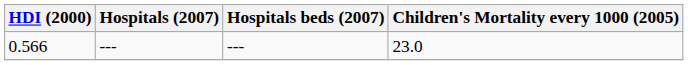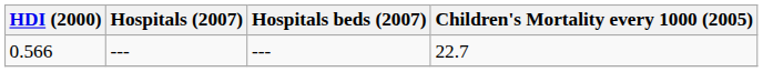 <table class="wikitable" border="1">
 <tr>
 <th><a href='#'>HDI</a> (2000)</th>
 <th>Hospitals (2007)</th>
 <th>Hospitals beds (2007)</th>
 <th>Children's Mortality every 1000 (2005)</th>
 </tr>
 <tr>
 <td>0.566</td>
 <td>---</td>
 <td>---</td>
-<td>23.0</td>
+<td>22.7</td>
 </tr>
 <tr>
 </tr>
 </table>
